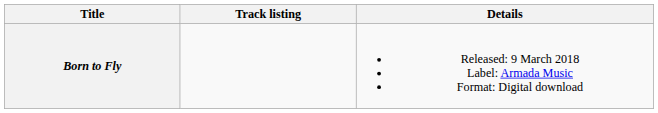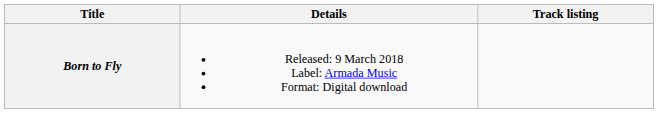 <table class="wikitable plainrowheaders" style="text-align:center;">
 <tr>
 <th scope="col" style="width:14em;">Title</th>
+<th scope="col" style="width:24em;">Details</th>
 <th scope="col" style="width:14em;">Track listing</th>
-<th scope="col" style="width:24em;">Details</th>
 </tr>
 <tr>
 <th scope="row"><em>Born to Fly</em></th>
+<td><br><ul><li>Released: 9 March 2018</li><li>Label: <a href='#'>Armada Music</a></li><li>Format: Digital download</li></ul></td>
 <td></td>
-<td><br><ul><li>Released: 9 March 2018</li><li>Label: <a href='#'>Armada Music</a></li><li>Format: Digital download</li></ul></td>
 </tr>
 </table>
